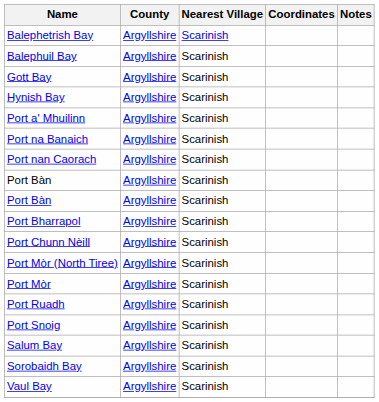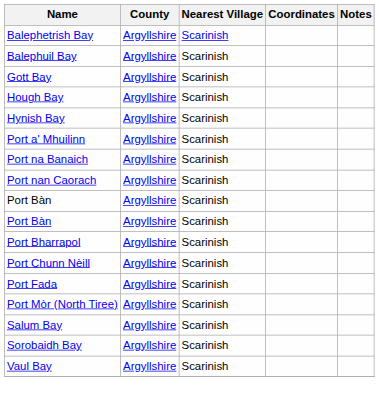 <table class="wikitable sortable" style="table-layout:fixed;background-color:#FEFEFE;font-size:95%;padding:0.30em;line-height:1.35em;">
 <tr>
 <th scope="col">Name</th>
 <th scope="col">County</th>
 <th scope="col">Nearest Village</th>
 <th scope="col" data-sort-type="number">Coordinates</th>
 <th scope="col">Notes</th>
 </tr>
 <tr>
 <td><a href='#'>Balephetrish Bay</a></td>
 <td><a href='#'>Argyllshire</a></td>
 <td><a href='#'>Scarinish</a></td>
 <td></td>
 <td></td>
 </tr>
 <tr>
 <td><a href='#'>Balephuil Bay</a></td>
 <td><a href='#'>Argyllshire</a></td>
 <td>Scarinish</td>
 <td></td>
 <td></td>
 </tr>
 <tr>
 <td><a href='#'>Gott Bay</a></td>
+<td><a href='#'>Argyllshire</a></td>
+<td>Scarinish</td>
+<td></td>
+<td></td>
+</tr>
+<tr>
+<td><a href='#'>Hough Bay</a></td>
 <td><a href='#'>Argyllshire</a></td>
 <td>Scarinish</td>
 <td></td>
 <td></td>
 </tr>
 <tr>
 <td><a href='#'>Hynish Bay</a></td>
 <td><a href='#'>Argyllshire</a></td>
 <td>Scarinish</td>
 <td></td>
 <td></td>
 </tr>
 <tr>
 <td><a href='#'>Port a' Mhuilinn</a></td>
 <td><a href='#'>Argyllshire</a></td>
 <td>Scarinish</td>
 <td></td>
 <td></td>
 </tr>
 <tr>
 <td><a href='#'>Port na Banaich</a></td>
 <td><a href='#'>Argyllshire</a></td>
 <td>Scarinish</td>
 <td></td>
 <td></td>
 </tr>
 <tr>
 <td><a href='#'>Port nan Caorach</a></td>
 <td><a href='#'>Argyllshire</a></td>
 <td>Scarinish</td>
 <td></td>
 <td></td>
 </tr>
 <tr>
 <td>Port Bàn</td>
 <td><a href='#'>Argyllshire</a></td>
 <td>Scarinish</td>
 <td></td>
 <td></td>
 </tr>
 <tr>
 <td><a href='#'>Port Bàn</a></td>
 <td><a href='#'>Argyllshire</a></td>
 <td>Scarinish</td>
 <td></td>
 <td></td>
 </tr>
 <tr>
 <td><a href='#'>Port Bharrapol</a></td>
 <td><a href='#'>Argyllshire</a></td>
 <td>Scarinish</td>
 <td></td>
 <td></td>
 </tr>
 <tr>
 <td><a href='#'>Port Chunn Nèill</a></td>
 <td><a href='#'>Argyllshire</a></td>
 <td>Scarinish</td>
 <td></td>
 <td></td>
 </tr>
 <tr>
-<td><a href='#'>Port Mòr (North Tiree)</a></td>
+<td><a href='#'>Port Fada</a></td>
 <td><a href='#'>Argyllshire</a></td>
 <td>Scarinish</td>
 <td></td>
 <td></td>
 </tr>
 <tr>
-<td><a href='#'>Port Mòr</a></td>
-<td><a href='#'>Argyllshire</a></td>
-<td>Scarinish</td>
-<td></td>
-<td></td>
-</tr>
-<tr>
-<td><a href='#'>Port Ruadh</a></td>
-<td><a href='#'>Argyllshire</a></td>
-<td>Scarinish</td>
-<td></td>
-<td></td>
-</tr>
-<tr>
-<td><a href='#'>Port Snoig</a></td>
+<td><a href='#'>Port Mòr (North Tiree)</a></td>
 <td><a href='#'>Argyllshire</a></td>
 <td>Scarinish</td>
 <td></td>
 <td></td>
 </tr>
 <tr>
 <td><a href='#'>Salum Bay</a></td>
 <td><a href='#'>Argyllshire</a></td>
 <td>Scarinish</td>
 <td></td>
 <td></td>
 </tr>
 <tr>
 <td><a href='#'>Sorobaidh Bay</a></td>
 <td><a href='#'>Argyllshire</a></td>
 <td>Scarinish</td>
 <td></td>
 <td></td>
 </tr>
 <tr>
 <td><a href='#'>Vaul Bay</a></td>
 <td><a href='#'>Argyllshire</a></td>
 <td>Scarinish</td>
 <td></td>
 <td></td>
 </tr>
 <tr>
 </tr>
 </table>
